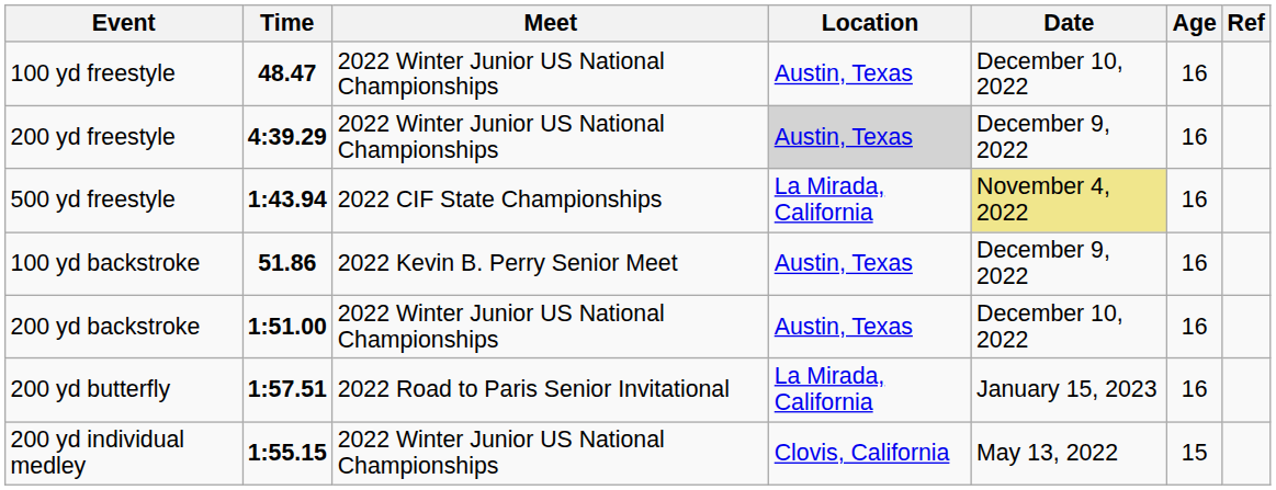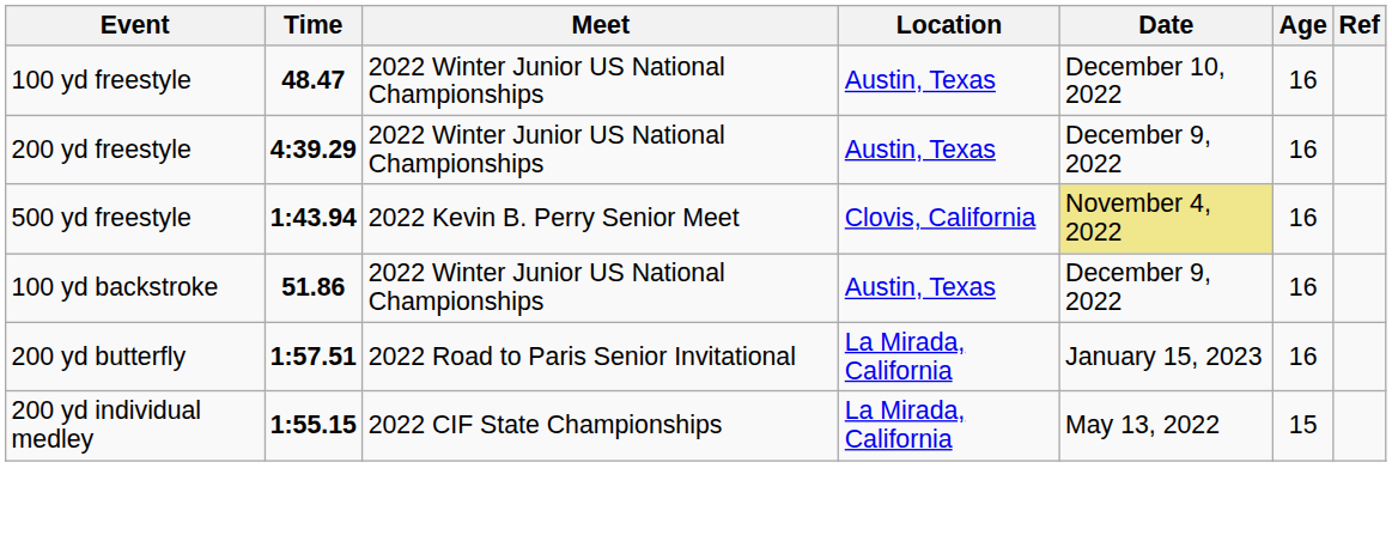 <table class="wikitable">
 <tr>
 <th>Event</th>
 <th>Time</th>
 <th>Meet</th>
 <th>Location</th>
 <th>Date</th>
 <th>Age</th>
 <th>Ref</th>
 </tr>
 <tr>
 <td>100 yd freestyle</td>
 <td style="text-align:center;"><strong>48.47</strong></td>
 <td>2022 Winter Junior US National Championships</td>
 <td><a href='#'>Austin, Texas</a></td>
 <td>December 10, 2022</td>
 <td style="text-align:center;">16</td>
 <td style="text-align:center;"></td>
 </tr>
 <tr>
 <td>200 yd freestyle</td>
 <td style="text-align:center;"><strong>4:39.29</strong></td>
 <td>2022 Winter Junior US National Championships</td>
-<td style="background: lightgrey;"><a href='#'>Austin, Texas</a></td>
+<td><a href='#'>Austin, Texas</a></td>
 <td>December 9, 2022</td>
 <td style="text-align:center;">16</td>
 <td style="text-align:center;"></td>
 </tr>
 <tr>
 <td>500 yd freestyle</td>
 <td style="text-align:center;"><strong>1:43.94</strong></td>
-<td>2022 CIF State Championships</td>
-<td><a href='#'>La Mirada, California</a></td>
+<td>2022 Kevin B. Perry Senior Meet</td>
+<td><a href='#'>Clovis, California</a></td>
 <td style="background: khaki;">November 4, 2022</td>
 <td style="text-align:center;">16</td>
 <td style="text-align:center;"></td>
 </tr>
 <tr>
 <td>100 yd backstroke</td>
 <td style="text-align:center;"><strong>51.86</strong></td>
-<td>2022 Kevin B. Perry Senior Meet</td>
+<td>2022 Winter Junior US National Championships</td>
 <td><a href='#'>Austin, Texas</a></td>
 <td>December 9, 2022</td>
-<td style="text-align:center;">16</td>
-<td style="text-align:center;"></td>
-</tr>
-<tr>
-<td>200 yd backstroke</td>
-<td style="text-align:center;"><strong>1:51.00</strong></td>
-<td>2022 Winter Junior US National Championships</td>
-<td><a href='#'>Austin, Texas</a></td>
-<td>December 10, 2022</td>
 <td style="text-align:center;">16</td>
 <td style="text-align:center;"></td>
 </tr>
 <tr>
 <td>200 yd butterfly</td>
 <td style="text-align:center;"><strong>1:57.51</strong></td>
 <td>2022 Road to Paris Senior Invitational</td>
 <td><a href='#'>La Mirada, California</a></td>
 <td>January 15, 2023</td>
 <td style="text-align:center;">16</td>
 <td style="text-align:center;"></td>
 </tr>
 <tr>
 <td>200 yd individual medley</td>
 <td style="text-align:center;"><strong>1:55.15</strong></td>
-<td>2022 Winter Junior US National Championships</td>
-<td><a href='#'>Clovis, California</a></td>
+<td>2022 CIF State Championships</td>
+<td><a href='#'>La Mirada, California</a></td>
 <td>May 13, 2022</td>
 <td style="text-align:center;">15</td>
 <td style="text-align:center;"></td>
 </tr>
 </table>
